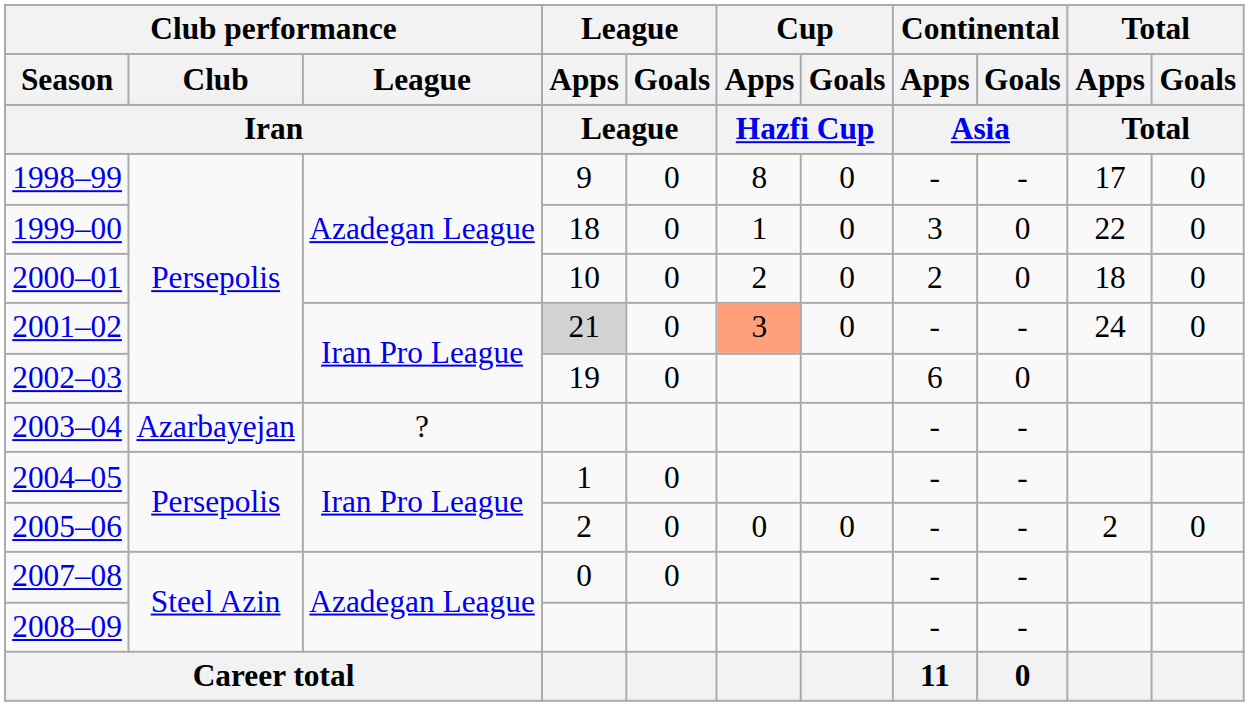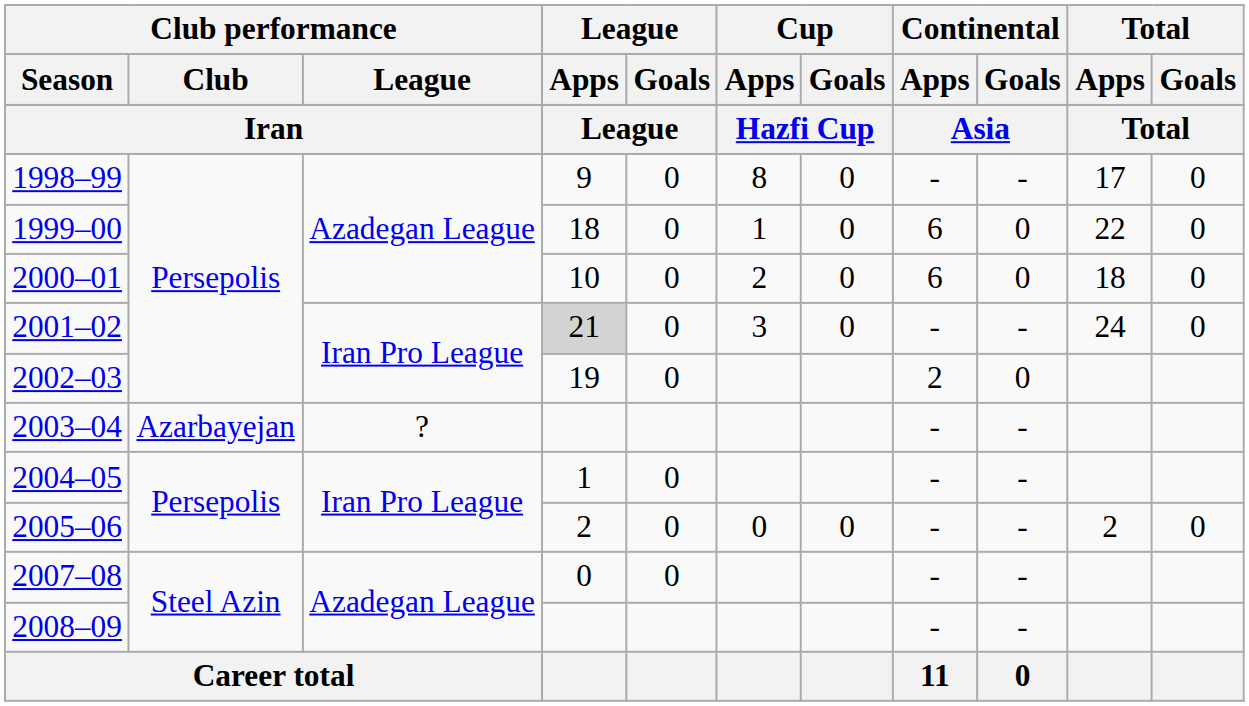 <table class="wikitable" style="text-align:center">
 <tr>
 <th colspan=3>Club performance</th>
 <th colspan=2>League</th>
 <th colspan=2>Cup</th>
 <th colspan=2>Continental</th>
 <th colspan=2>Total</th>
 </tr>
 <tr>
 <th>Season</th>
 <th>Club</th>
 <th>League</th>
 <th>Apps</th>
 <th>Goals</th>
 <th>Apps</th>
 <th>Goals</th>
 <th>Apps</th>
 <th>Goals</th>
 <th>Apps</th>
 <th>Goals</th>
 </tr>
 <tr>
 </tr>
 <tr>
 <th colspan=3>Iran</th>
 <th colspan=2>League</th>
 <th colspan=2><a href='#'>Hazfi Cup</a></th>
 <th colspan=2><a href='#'>Asia</a></th>
 <th colspan=2>Total</th>
 </tr>
 <tr>
 <td><a href='#'>1998–99</a></td>
 <td rowspan="5"><a href='#'>Persepolis</a></td>
 <td rowspan="3"><a href='#'>Azadegan League</a></td>
 <td>9</td>
 <td>0</td>
 <td>8</td>
 <td>0</td>
 <td>-</td>
 <td>-</td>
 <td>17</td>
 <td>0</td>
 </tr>
 <tr>
 <td><a href='#'>1999–00</a></td>
 <td>18</td>
 <td>0</td>
 <td>1</td>
 <td>0</td>
-<td>3</td>
+<td>6</td>
 <td>0</td>
 <td>22</td>
 <td>0</td>
 </tr>
 <tr>
 <td><a href='#'>2000–01</a></td>
 <td>10</td>
 <td>0</td>
 <td>2</td>
 <td>0</td>
-<td>2</td>
+<td>6</td>
 <td>0</td>
 <td>18</td>
 <td>0</td>
 </tr>
 <tr>
 <td><a href='#'>2001–02</a></td>
 <td rowspan="2"><a href='#'>Iran Pro League</a></td>
 <td style="background: lightgrey;">21</td>
 <td>0</td>
-<td style="background: lightsalmon;">3</td>
+<td>3</td>
 <td>0</td>
 <td>-</td>
 <td>-</td>
 <td>24</td>
 <td>0</td>
 </tr>
 <tr>
 <td><a href='#'>2002–03</a></td>
 <td>19</td>
 <td>0</td>
 <td></td>
 <td></td>
-<td>6</td>
+<td>2</td>
 <td>0</td>
 <td></td>
 <td></td>
 </tr>
 <tr>
 <td><a href='#'>2003–04</a></td>
 <td><a href='#'>Azarbayejan</a></td>
 <td>?</td>
 <td></td>
 <td></td>
 <td></td>
 <td></td>
 <td>-</td>
 <td>-</td>
 <td></td>
 <td></td>
 </tr>
 <tr>
 <td><a href='#'>2004–05</a></td>
 <td rowspan="2"><a href='#'>Persepolis</a></td>
 <td rowspan="2"><a href='#'>Iran Pro League</a></td>
 <td>1</td>
 <td>0</td>
 <td></td>
 <td></td>
 <td>-</td>
 <td>-</td>
 <td></td>
 <td></td>
 </tr>
 <tr>
 <td><a href='#'>2005–06</a></td>
 <td>2</td>
 <td>0</td>
 <td>0</td>
 <td>0</td>
 <td>-</td>
 <td>-</td>
 <td>2</td>
 <td>0</td>
 </tr>
 <tr>
 <td><a href='#'>2007–08</a></td>
 <td rowspan="2"><a href='#'>Steel Azin</a></td>
 <td rowspan="2"><a href='#'>Azadegan League</a></td>
 <td>0</td>
 <td>0</td>
 <td></td>
 <td></td>
 <td>-</td>
 <td>-</td>
 <td></td>
 <td></td>
 </tr>
 <tr>
 <td><a href='#'>2008–09</a></td>
 <td></td>
 <td></td>
 <td></td>
 <td></td>
 <td>-</td>
 <td>-</td>
 <td></td>
 <td></td>
 </tr>
 <tr>
 <th colspan=3>Career total</th>
 <th></th>
 <th></th>
 <th></th>
 <th></th>
 <th>11</th>
 <th>0</th>
 <th></th>
 <th></th>
 </tr>
 </table>
